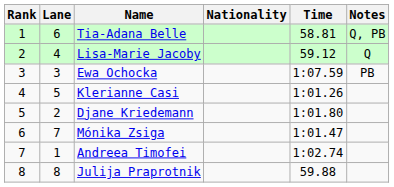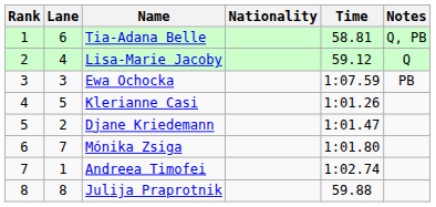 <table class="wikitable sortable" style="text-align:center">
 <tr>
 <th>Rank</th>
 <th>Lane</th>
 <th>Name</th>
 <th>Nationality</th>
 <th>Time</th>
 <th>Notes</th>
 </tr>
 <tr bgcolor=ccffcc>
 <td>1</td>
 <td>6</td>
 <td align=left><a href='#'>Tia-Adana Belle</a></td>
 <td align=left></td>
 <td>58.81</td>
 <td>Q, PB</td>
 </tr>
 <tr bgcolor=ccffcc>
 <td>2</td>
 <td>4</td>
 <td align=left><a href='#'>Lisa-Marie Jacoby</a></td>
 <td align=left></td>
 <td>59.12</td>
 <td>Q</td>
 </tr>
 <tr>
 <td>3</td>
 <td>3</td>
 <td align=left><a href='#'>Ewa Ochocka</a></td>
 <td align=left></td>
 <td>1:07.59</td>
 <td>PB</td>
 </tr>
 <tr>
 <td>4</td>
 <td>5</td>
 <td align=left><a href='#'>Klerianne Casi</a></td>
 <td align=left></td>
 <td>1:01.26</td>
 <td></td>
 </tr>
 <tr>
 <td>5</td>
 <td>2</td>
 <td align=left><a href='#'>Djane Kriedemann</a></td>
 <td align=left></td>
-<td>1:01.80</td>
+<td>1:01.47</td>
 <td></td>
 </tr>
 <tr>
 <td>6</td>
 <td>7</td>
 <td align=left><a href='#'>Mónika Zsiga</a></td>
 <td align=left></td>
-<td>1:01.47</td>
+<td>1:01.80</td>
 <td></td>
 </tr>
 <tr>
 <td>7</td>
 <td>1</td>
 <td align=left><a href='#'>Andreea Timofei</a></td>
 <td align=left></td>
 <td>1:02.74</td>
 <td></td>
 </tr>
 <tr>
 <td>8</td>
 <td>8</td>
 <td align=left><a href='#'>Julija Praprotnik</a></td>
 <td align=left></td>
 <td>59.88</td>
 <td></td>
 </tr>
 </table>
